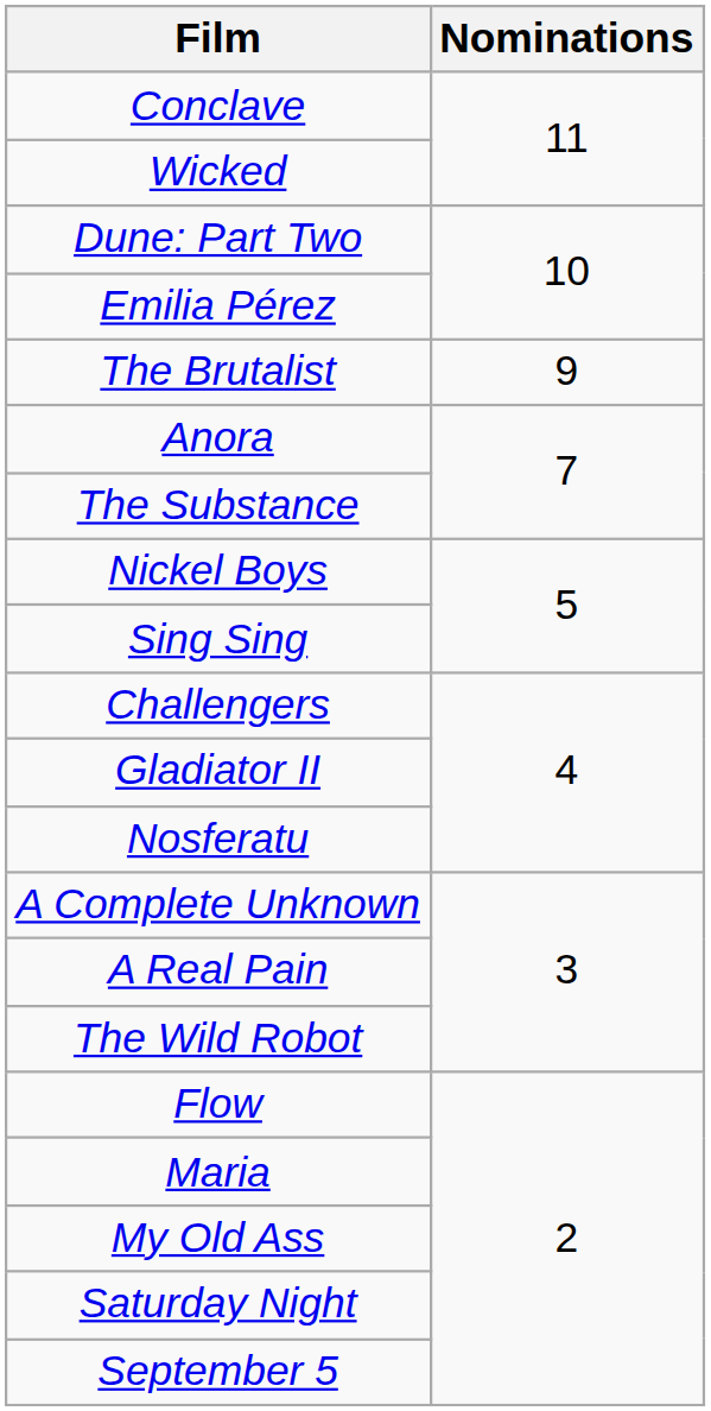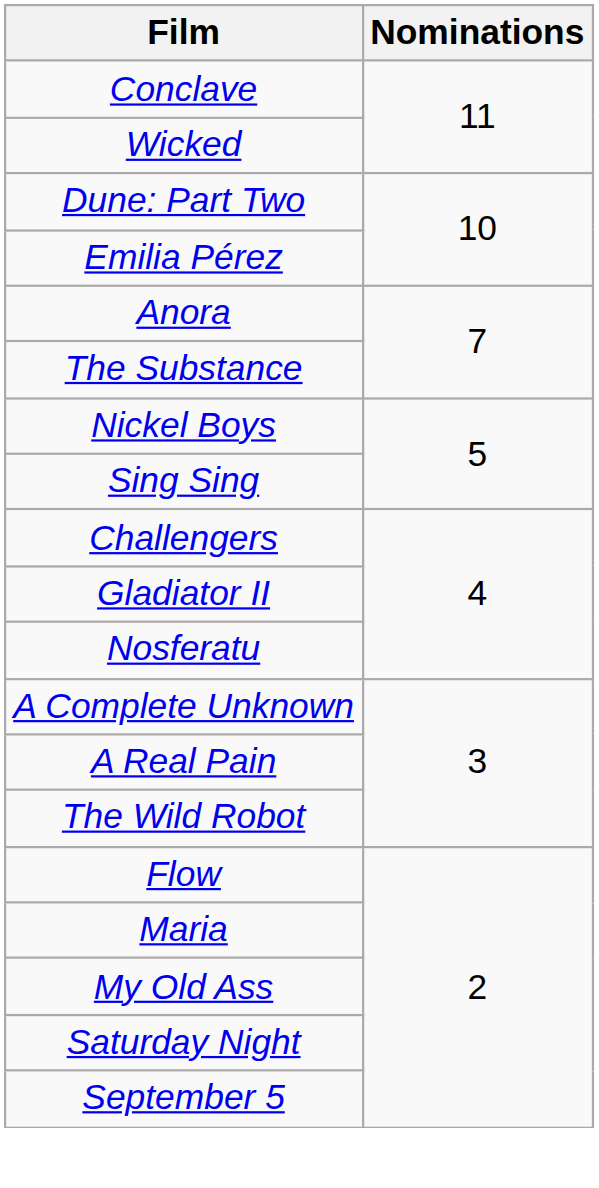 <table class="wikitable" rowspan="2" style="text-align:center" background: #f6e39c;>
 <tr>
 <th scope="col" style="text-align:center;">Film</th>
 <th scope="col" style="width:55px">Nominations</th>
 </tr>
 <tr>
 <td><em><a href='#'>Conclave</a></em></td>
 <td rowspan="2">11</td>
 </tr>
 <tr>
 <td><em><a href='#'>Wicked</a></em></td>
 </tr>
 <tr>
 <td><em><a href='#'>Dune: Part Two</a></em></td>
 <td rowspan="2">10</td>
 </tr>
 <tr>
 <td><em><a href='#'>Emilia Pérez</a></em></td>
-</tr>
-<tr>
-<td><em><a href='#'>The Brutalist</a></em></td>
-<td>9</td>
 </tr>
 <tr>
 <td><em><a href='#'>Anora</a></em></td>
 <td rowspan="2">7</td>
 </tr>
 <tr>
 <td><em><a href='#'>The Substance</a></em></td>
 </tr>
 <tr>
 <td><em><a href='#'>Nickel Boys</a></em></td>
 <td rowspan="2">5</td>
 </tr>
 <tr>
 <td><em><a href='#'>Sing Sing</a></em></td>
 </tr>
 <tr>
 <td><em><a href='#'>Challengers</a></em></td>
 <td rowspan="3">4</td>
 </tr>
 <tr>
 <td><em><a href='#'>Gladiator II</a></em></td>
 </tr>
 <tr>
 <td><em><a href='#'>Nosferatu</a></em></td>
 </tr>
 <tr>
 <td><em><a href='#'>A Complete Unknown</a></em></td>
 <td rowspan="3">3</td>
 </tr>
 <tr>
 <td><em><a href='#'>A Real Pain</a></em></td>
 </tr>
 <tr>
 <td><em><a href='#'>The Wild Robot</a></em></td>
 </tr>
 <tr>
 <td><em><a href='#'>Flow</a></em></td>
 <td rowspan="5">2</td>
 </tr>
 <tr>
 <td><em><a href='#'>Maria</a></em></td>
 </tr>
 <tr>
 <td><em><a href='#'>My Old Ass</a></em></td>
 </tr>
 <tr>
 <td><em><a href='#'>Saturday Night</a></em></td>
 </tr>
 <tr>
 <td><em><a href='#'>September 5</a></em></td>
 </tr>
 </table>
